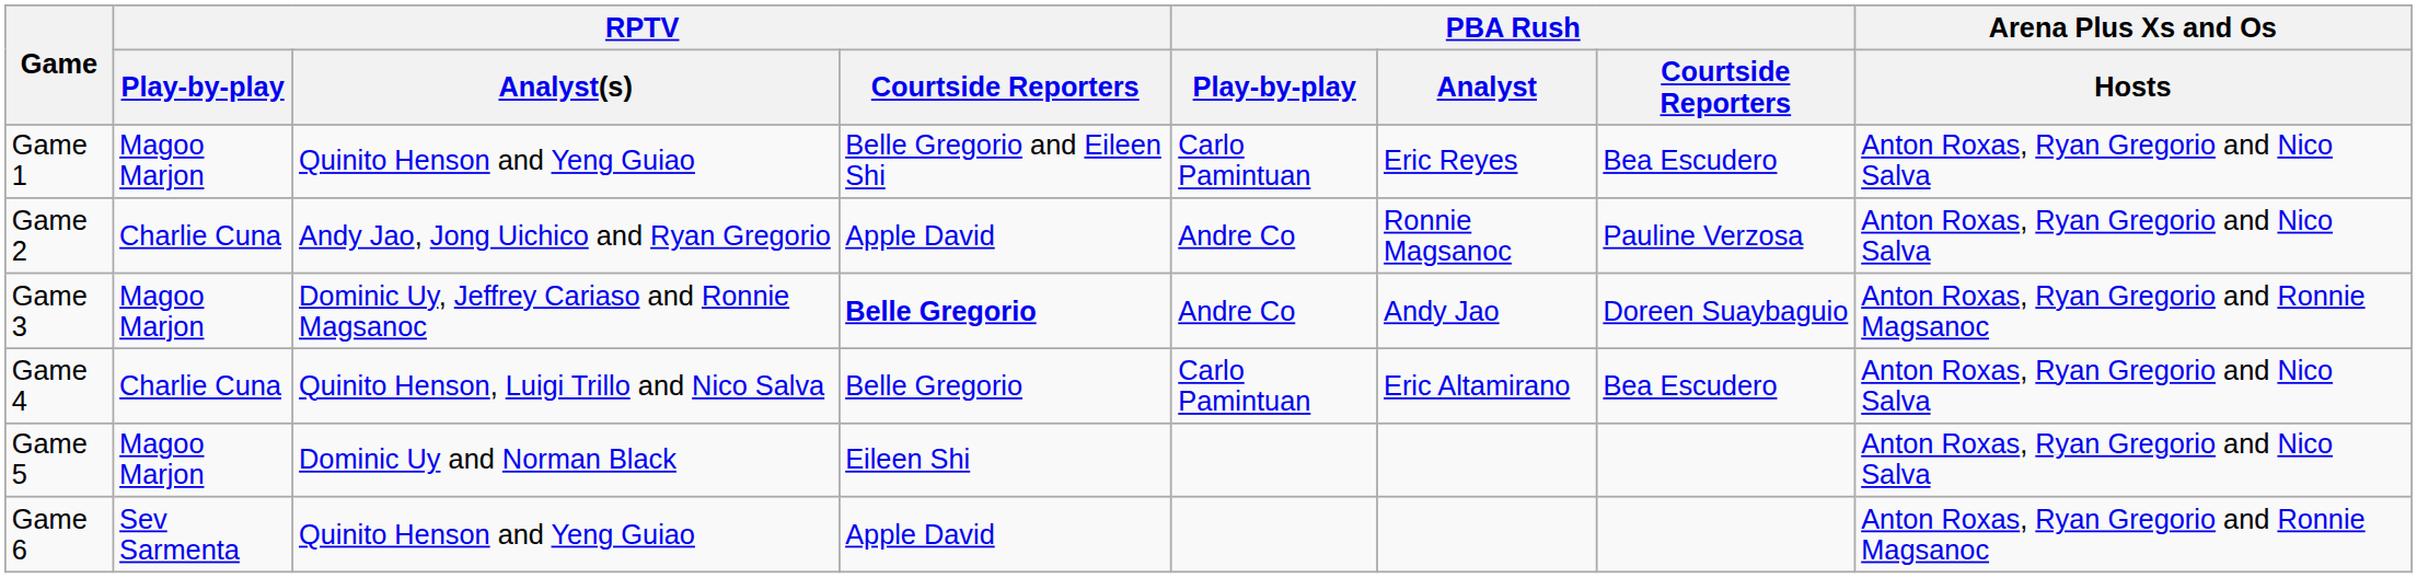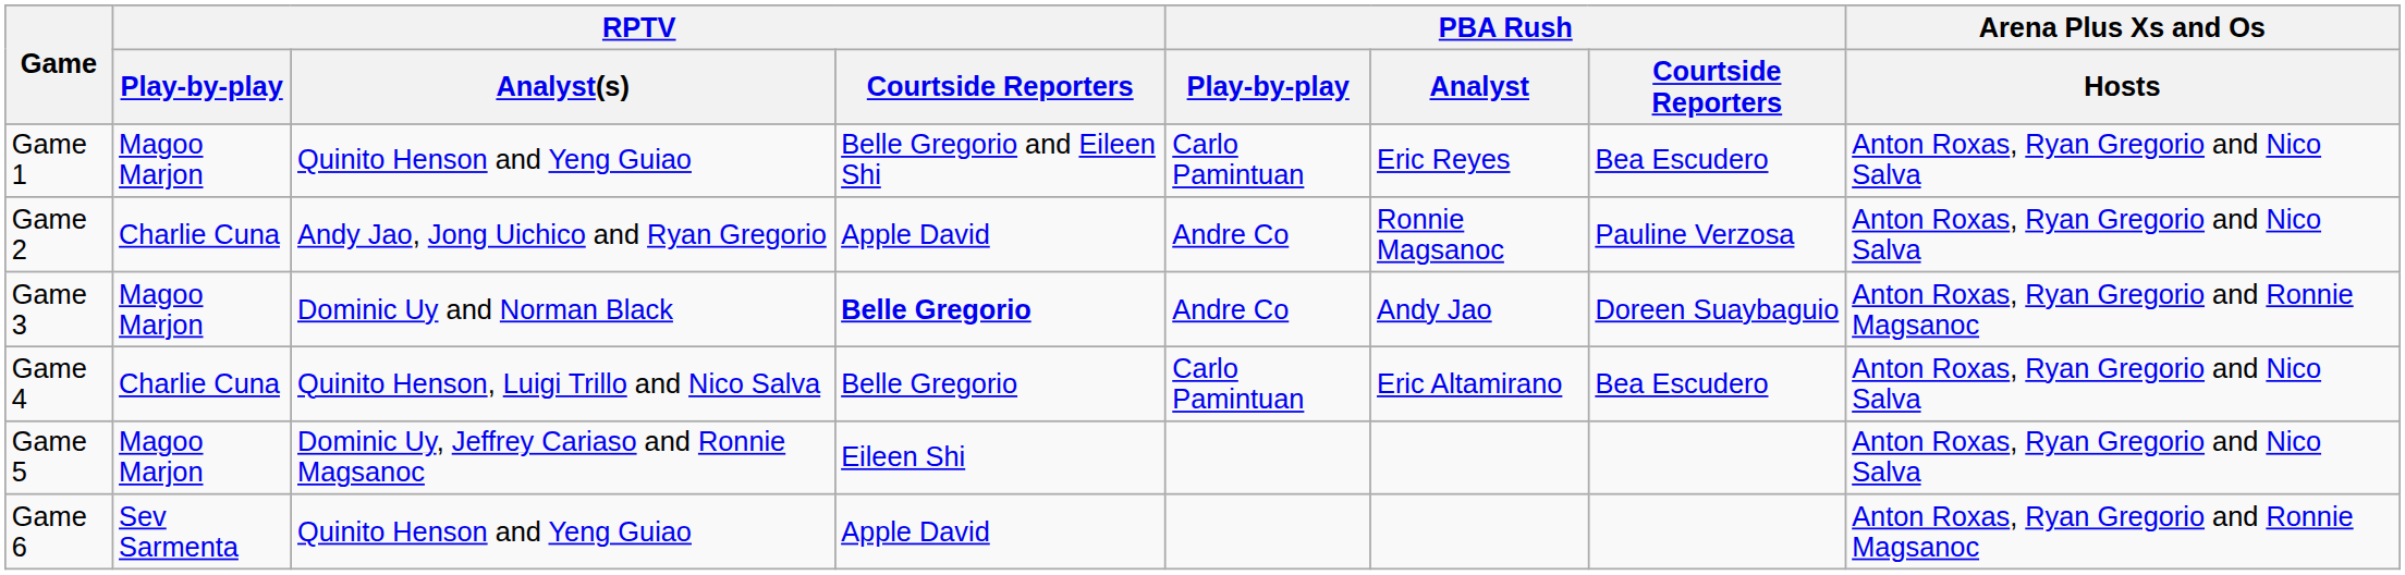 <table class=wikitable style="font-size:90%;">
 <tr>
 <th rowspan=2>Game</th>
 <th colspan="3"><a href='#'>RPTV</a></th>
 <th colspan="3"><a href='#'>PBA Rush</a></th>
 <th colspan=3>Arena Plus Xs and Os</th>
 </tr>
 <tr>
 <th><a href='#'>Play-by-play</a></th>
 <th><a href='#'>Analyst</a>(s)</th>
 <th><a href='#'>Courtside Reporters</a></th>
 <th><a href='#'>Play-by-play</a></th>
 <th><a href='#'>Analyst</a></th>
 <th><a href='#'>Courtside Reporters</a></th>
 <th>Hosts</th>
 </tr>
 <tr>
 <td>Game 1</td>
 <td><a href='#'>Magoo Marjon</a></td>
 <td><a href='#'>Quinito Henson</a> and <a href='#'>Yeng Guiao</a></td>
 <td><a href='#'>Belle Gregorio</a> and <a href='#'>Eileen Shi</a></td>
 <td><a href='#'>Carlo Pamintuan</a></td>
 <td><a href='#'>Eric Reyes</a></td>
 <td><a href='#'>Bea Escudero</a></td>
 <td><a href='#'>Anton Roxas</a>, <a href='#'>Ryan Gregorio</a> and <a href='#'>Nico Salva</a></td>
 </tr>
 <tr>
 <td>Game 2</td>
 <td><a href='#'>Charlie Cuna</a></td>
 <td><a href='#'>Andy Jao</a>, <a href='#'>Jong Uichico</a> and <a href='#'>Ryan Gregorio</a></td>
 <td><a href='#'>Apple David</a></td>
 <td><a href='#'>Andre Co</a></td>
 <td><a href='#'>Ronnie Magsanoc</a></td>
 <td><a href='#'>Pauline Verzosa</a></td>
 <td><a href='#'>Anton Roxas</a>, <a href='#'>Ryan Gregorio</a> and <a href='#'>Nico Salva</a></td>
 </tr>
 <tr>
 <td>Game 3</td>
 <td><a href='#'>Magoo Marjon</a></td>
-<td><a href='#'>Dominic Uy</a>, <a href='#'>Jeffrey Cariaso</a> and <a href='#'>Ronnie Magsanoc</a></td>
+<td><a href='#'>Dominic Uy</a> and <a href='#'>Norman Black</a></td>
 <td><strong><a href='#'>Belle Gregorio</a></strong></td>
 <td><a href='#'>Andre Co</a></td>
 <td><a href='#'>Andy Jao</a></td>
 <td><a href='#'>Doreen Suaybaguio</a></td>
 <td><a href='#'>Anton Roxas</a>, <a href='#'>Ryan Gregorio</a> and <a href='#'>Ronnie Magsanoc</a></td>
 </tr>
 <tr>
 <td>Game 4</td>
 <td><a href='#'>Charlie Cuna</a></td>
 <td><a href='#'>Quinito Henson</a>, <a href='#'>Luigi Trillo</a> and <a href='#'>Nico Salva</a></td>
 <td><a href='#'>Belle Gregorio</a></td>
 <td><a href='#'>Carlo Pamintuan</a></td>
 <td><a href='#'>Eric Altamirano</a></td>
 <td><a href='#'>Bea Escudero</a></td>
 <td><a href='#'>Anton Roxas</a>, <a href='#'>Ryan Gregorio</a> and <a href='#'>Nico Salva</a></td>
 </tr>
 <tr>
 <td>Game 5</td>
 <td><a href='#'>Magoo Marjon</a></td>
-<td><a href='#'>Dominic Uy</a> and <a href='#'>Norman Black</a></td>
+<td><a href='#'>Dominic Uy</a>, <a href='#'>Jeffrey Cariaso</a> and <a href='#'>Ronnie Magsanoc</a></td>
 <td><a href='#'>Eileen Shi</a></td>
 <td></td>
 <td></td>
 <td></td>
 <td><a href='#'>Anton Roxas</a>, <a href='#'>Ryan Gregorio</a> and <a href='#'>Nico Salva</a></td>
 </tr>
 <tr>
 <td>Game 6</td>
 <td><a href='#'>Sev Sarmenta</a></td>
 <td><a href='#'>Quinito Henson</a> and <a href='#'>Yeng Guiao</a></td>
 <td><a href='#'>Apple David</a></td>
 <td></td>
 <td></td>
 <td></td>
 <td><a href='#'>Anton Roxas</a>, <a href='#'>Ryan Gregorio</a> and <a href='#'>Ronnie Magsanoc</a></td>
 </tr>
 </table>
